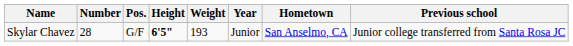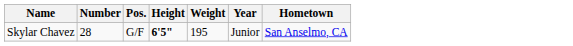 <table class="wikitable sortable" border="1">
 <tr>
 <th>Name</th>
 <th>Number</th>
 <th>Pos.</th>
 <th>Height</th>
 <th>Weight</th>
 <th>Year</th>
 <th>Hometown</th>
-<th class="unsortable">Previous school</th>
 </tr>
 <tr>
 <td>Skylar Chavez</td>
 <td>28</td>
 <td>G/F</td>
 <td><strong>6'5"</strong></td>
-<td>193</td>
+<td>195</td>
 <td>Junior</td>
 <td><a href='#'>San Anselmo, CA</a></td>
-<td>Junior college transferred from <a href='#'>Santa Rosa JC</a></td>
 </tr>
 </table>
